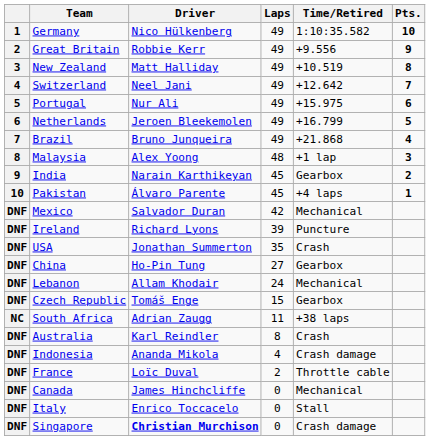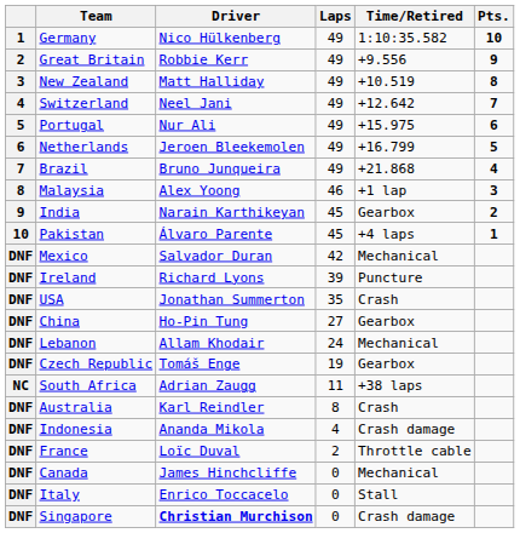 <table class="wikitable" style="font-size: 95%">
 <tr>
 <th></th>
 <th>Team</th>
 <th>Driver</th>
 <th>Laps</th>
 <th>Time/Retired</th>
 <th>Pts.</th>
 </tr>
 <tr>
 <th>1</th>
 <td> <a href='#'>Germany</a></td>
 <td><a href='#'>Nico Hülkenberg</a></td>
 <td align="center">49</td>
 <td align="left">1:10:35.582</td>
 <td align="center"><strong>10</strong></td>
 </tr>
 <tr>
 <th>2</th>
 <td> <a href='#'>Great Britain</a></td>
 <td><a href='#'>Robbie Kerr</a></td>
 <td align="center">49</td>
 <td align="left">+9.556</td>
 <td align="center"><strong>9</strong></td>
 </tr>
 <tr>
 <th>3</th>
 <td> <a href='#'>New Zealand</a></td>
 <td><a href='#'>Matt Halliday</a></td>
 <td align="center">49</td>
 <td align="left">+10.519</td>
 <td align="center"><strong>8</strong></td>
 </tr>
 <tr>
 <th>4</th>
 <td> <a href='#'>Switzerland</a></td>
 <td><a href='#'>Neel Jani</a></td>
 <td align="center">49</td>
 <td align="left">+12.642</td>
 <td align="center"><strong>7</strong></td>
 </tr>
 <tr>
 <th>5</th>
 <td> <a href='#'>Portugal</a></td>
 <td><a href='#'>Nur Ali</a></td>
 <td align="center">49</td>
 <td align="left">+15.975</td>
 <td align="center"><strong>6</strong></td>
 </tr>
 <tr>
 <th>6</th>
 <td> <a href='#'>Netherlands</a></td>
 <td><a href='#'>Jeroen Bleekemolen</a></td>
 <td align="center">49</td>
 <td align="left">+16.799</td>
 <td align="center"><strong>5</strong></td>
 </tr>
 <tr>
 <th>7</th>
 <td> <a href='#'>Brazil</a></td>
 <td><a href='#'>Bruno Junqueira</a></td>
 <td align="center">49</td>
 <td align="left">+21.868</td>
 <td align="center"><strong>4</strong></td>
 </tr>
 <tr>
 <th>8</th>
 <td> <a href='#'>Malaysia</a></td>
 <td><a href='#'>Alex Yoong</a></td>
-<td align="center">48</td>
+<td align="center">46</td>
 <td align="left">+1 lap</td>
 <td align="center"><strong>3</strong></td>
 </tr>
 <tr>
 <th>9</th>
 <td> <a href='#'>India</a></td>
 <td><a href='#'>Narain Karthikeyan</a></td>
 <td align="center">45</td>
 <td align="left">Gearbox</td>
 <td align="center"><strong>2</strong></td>
 </tr>
 <tr>
 <th>10</th>
 <td> <a href='#'>Pakistan</a></td>
 <td><a href='#'>Álvaro Parente</a></td>
 <td align="center">45</td>
 <td align="left">+4 laps</td>
 <td align="center"><strong>1</strong></td>
 </tr>
 <tr>
 <th>DNF</th>
 <td> <a href='#'>Mexico</a></td>
 <td><a href='#'>Salvador Duran</a></td>
 <td align="center">42</td>
 <td align="left">Mechanical</td>
 <td align="right"></td>
 </tr>
 <tr>
 <th>DNF</th>
 <td> <a href='#'>Ireland</a></td>
 <td><a href='#'>Richard Lyons</a></td>
 <td align="center">39</td>
 <td align="left">Puncture</td>
 <td align="center"></td>
 </tr>
 <tr>
 <th>DNF</th>
 <td> <a href='#'>USA</a></td>
 <td><a href='#'>Jonathan Summerton</a></td>
 <td align="center">35</td>
 <td align="left">Crash</td>
 <td align="right"></td>
 </tr>
 <tr>
 <th>DNF</th>
 <td> <a href='#'>China</a></td>
 <td><a href='#'>Ho-Pin Tung</a></td>
 <td align="center">27</td>
 <td align="left">Gearbox</td>
 <td align="right"></td>
 </tr>
 <tr>
 <th>DNF</th>
 <td> <a href='#'>Lebanon</a></td>
 <td> <a href='#'>Allam Khodair</a></td>
 <td align="center">24</td>
 <td align="left">Mechanical</td>
 <td align="right"></td>
 </tr>
 <tr>
 <th>DNF</th>
 <td> <a href='#'>Czech Republic</a></td>
 <td><a href='#'>Tomáš Enge</a></td>
-<td align="center">15</td>
+<td align="center">19</td>
 <td align="left">Gearbox</td>
 <td align="right"></td>
 </tr>
 <tr>
 <th>NC</th>
 <td> <a href='#'>South Africa</a></td>
 <td><a href='#'>Adrian Zaugg</a></td>
 <td align="center">11</td>
 <td align="left">+38 laps</td>
 <td align="right"></td>
 </tr>
 <tr>
 <th>DNF</th>
 <td> <a href='#'>Australia</a></td>
 <td><a href='#'>Karl Reindler</a></td>
 <td align="center">8</td>
 <td align="left">Crash</td>
 <td align="right"></td>
 </tr>
 <tr>
 <th>DNF</th>
 <td> <a href='#'>Indonesia</a></td>
 <td><a href='#'>Ananda Mikola</a></td>
 <td align="center">4</td>
 <td align="left">Crash damage</td>
 <td align="right"></td>
 </tr>
 <tr>
 <th>DNF</th>
 <td> <a href='#'>France</a></td>
 <td><a href='#'>Loïc Duval</a></td>
 <td align="center">2</td>
 <td align="left">Throttle cable</td>
 <td align="right"></td>
 </tr>
 <tr>
 <th>DNF</th>
 <td> <a href='#'>Canada</a></td>
 <td><a href='#'>James Hinchcliffe</a></td>
 <td align="center">0</td>
 <td align="left">Mechanical</td>
 <td align="right"></td>
 </tr>
 <tr>
 <th>DNF</th>
 <td> <a href='#'>Italy</a></td>
 <td><a href='#'>Enrico Toccacelo</a></td>
 <td align="center">0</td>
 <td align="left">Stall</td>
 <td align="right"></td>
 </tr>
 <tr>
 <th>DNF</th>
 <td> <a href='#'>Singapore</a></td>
 <td><strong><a href='#'>Christian Murchison</a></strong></td>
 <td align="center">0</td>
 <td align="left">Crash damage</td>
 <td align="right"></td>
 </tr>
 </table>
